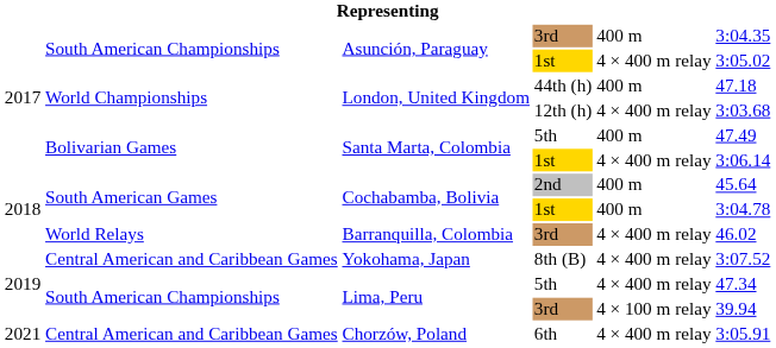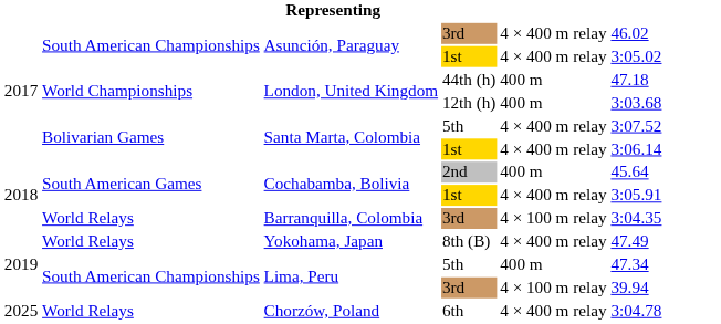 <table>
 <tr>
 <th colspan="6">Representing </th>
 </tr>
 <tr>
 <td rowspan=6>2017</td>
 <td rowspan=2><a href='#'>South American Championships</a></td>
 <td rowspan=2><a href='#'>Asunción, Paraguay</a></td>
 <td bgcolor=cc9966>3rd</td>
-<td>400 m</td>
-<td><a href='#'>3:04.35</a></td>
+<td>4 × 400 m relay</td>
+<td><a href='#'>46.02</a></td>
 </tr>
 <tr>
 <td bgcolor=gold>1st</td>
 <td>4 × 400 m relay</td>
 <td><a href='#'>3:05.02</a></td>
 </tr>
 <tr>
 <td rowspan=2><a href='#'>World Championships</a></td>
 <td rowspan=2><a href='#'>London, United Kingdom</a></td>
 <td>44th (h)</td>
 <td>400 m</td>
 <td><a href='#'>47.18</a></td>
 </tr>
 <tr>
 <td>12th (h)</td>
-<td>4 × 400 m relay</td>
+<td>400 m</td>
 <td><a href='#'>3:03.68</a></td>
 </tr>
 <tr>
 <td rowspan=2><a href='#'>Bolivarian Games</a></td>
 <td rowspan=2><a href='#'>Santa Marta, Colombia</a></td>
 <td>5th</td>
-<td>400 m</td>
-<td><a href='#'>47.49</a></td>
+<td>4 × 400 m relay</td>
+<td><a href='#'>3:07.52</a></td>
 </tr>
 <tr>
 <td bgcolor=gold>1st</td>
 <td>4 × 400 m relay</td>
 <td><a href='#'>3:06.14</a></td>
 </tr>
 <tr>
 <td rowspan=3>2018</td>
 <td rowspan=2><a href='#'>South American Games</a></td>
 <td rowspan=2><a href='#'>Cochabamba, Bolivia</a></td>
 <td bgcolor=silver>2nd</td>
 <td>400 m</td>
 <td><a href='#'>45.64</a></td>
 </tr>
 <tr>
 <td bgcolor=gold>1st</td>
-<td>400 m</td>
-<td><a href='#'>3:04.78</a></td>
+<td>4 × 400 m relay</td>
+<td><a href='#'>3:05.91</a></td>
 </tr>
 <tr>
 <td><a href='#'>World Relays</a></td>
 <td><a href='#'>Barranquilla, Colombia</a></td>
 <td bgcolor=cc9966>3rd</td>
-<td>4 × 400 m relay</td>
-<td><a href='#'>46.02</a></td>
+<td>4 × 100 m relay</td>
+<td><a href='#'>3:04.35</a></td>
 </tr>
 <tr>
 <td rowspan=3>2019</td>
-<td><a href='#'>Central American and Caribbean Games</a></td>
+<td><a href='#'>World Relays</a></td>
 <td><a href='#'>Yokohama, Japan</a></td>
 <td>8th (B)</td>
 <td>4 × 400 m relay</td>
-<td><a href='#'>3:07.52</a></td>
+<td><a href='#'>47.49</a></td>
 </tr>
 <tr>
 <td rowspan=2><a href='#'>South American Championships</a></td>
 <td rowspan=2><a href='#'>Lima, Peru</a></td>
 <td>5th</td>
-<td>4 × 400 m relay</td>
+<td>400 m</td>
 <td><a href='#'>47.34</a></td>
 </tr>
 <tr>
 <td bgcolor=cc9966>3rd</td>
 <td>4 × 100 m relay</td>
 <td><a href='#'>39.94</a></td>
 </tr>
 <tr>
-<td>2021</td>
-<td><a href='#'>Central American and Caribbean Games</a></td>
+<td>2025</td>
+<td><a href='#'>World Relays</a></td>
 <td><a href='#'>Chorzów, Poland</a></td>
 <td>6th</td>
 <td>4 × 400 m relay</td>
-<td><a href='#'>3:05.91</a></td>
+<td><a href='#'>3:04.78</a></td>
 </tr>
 </table>
